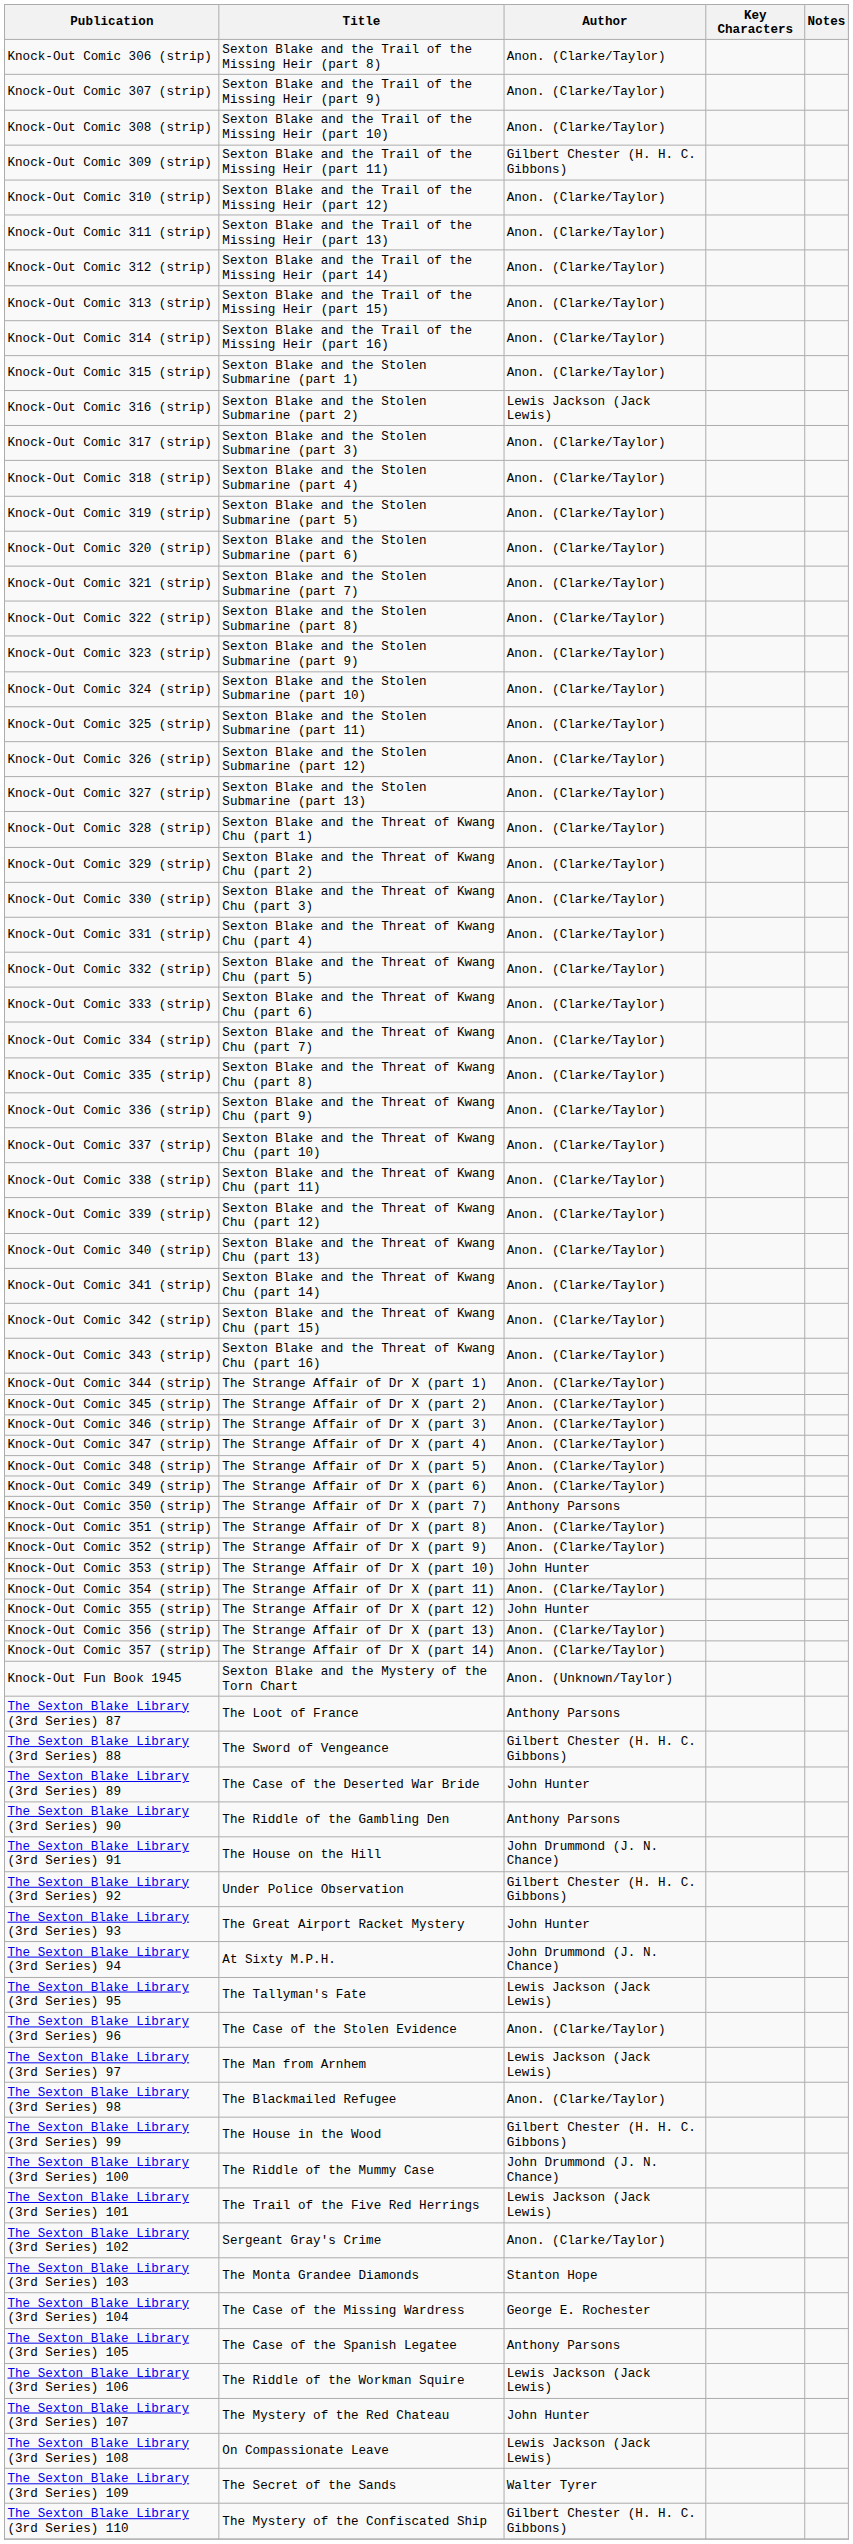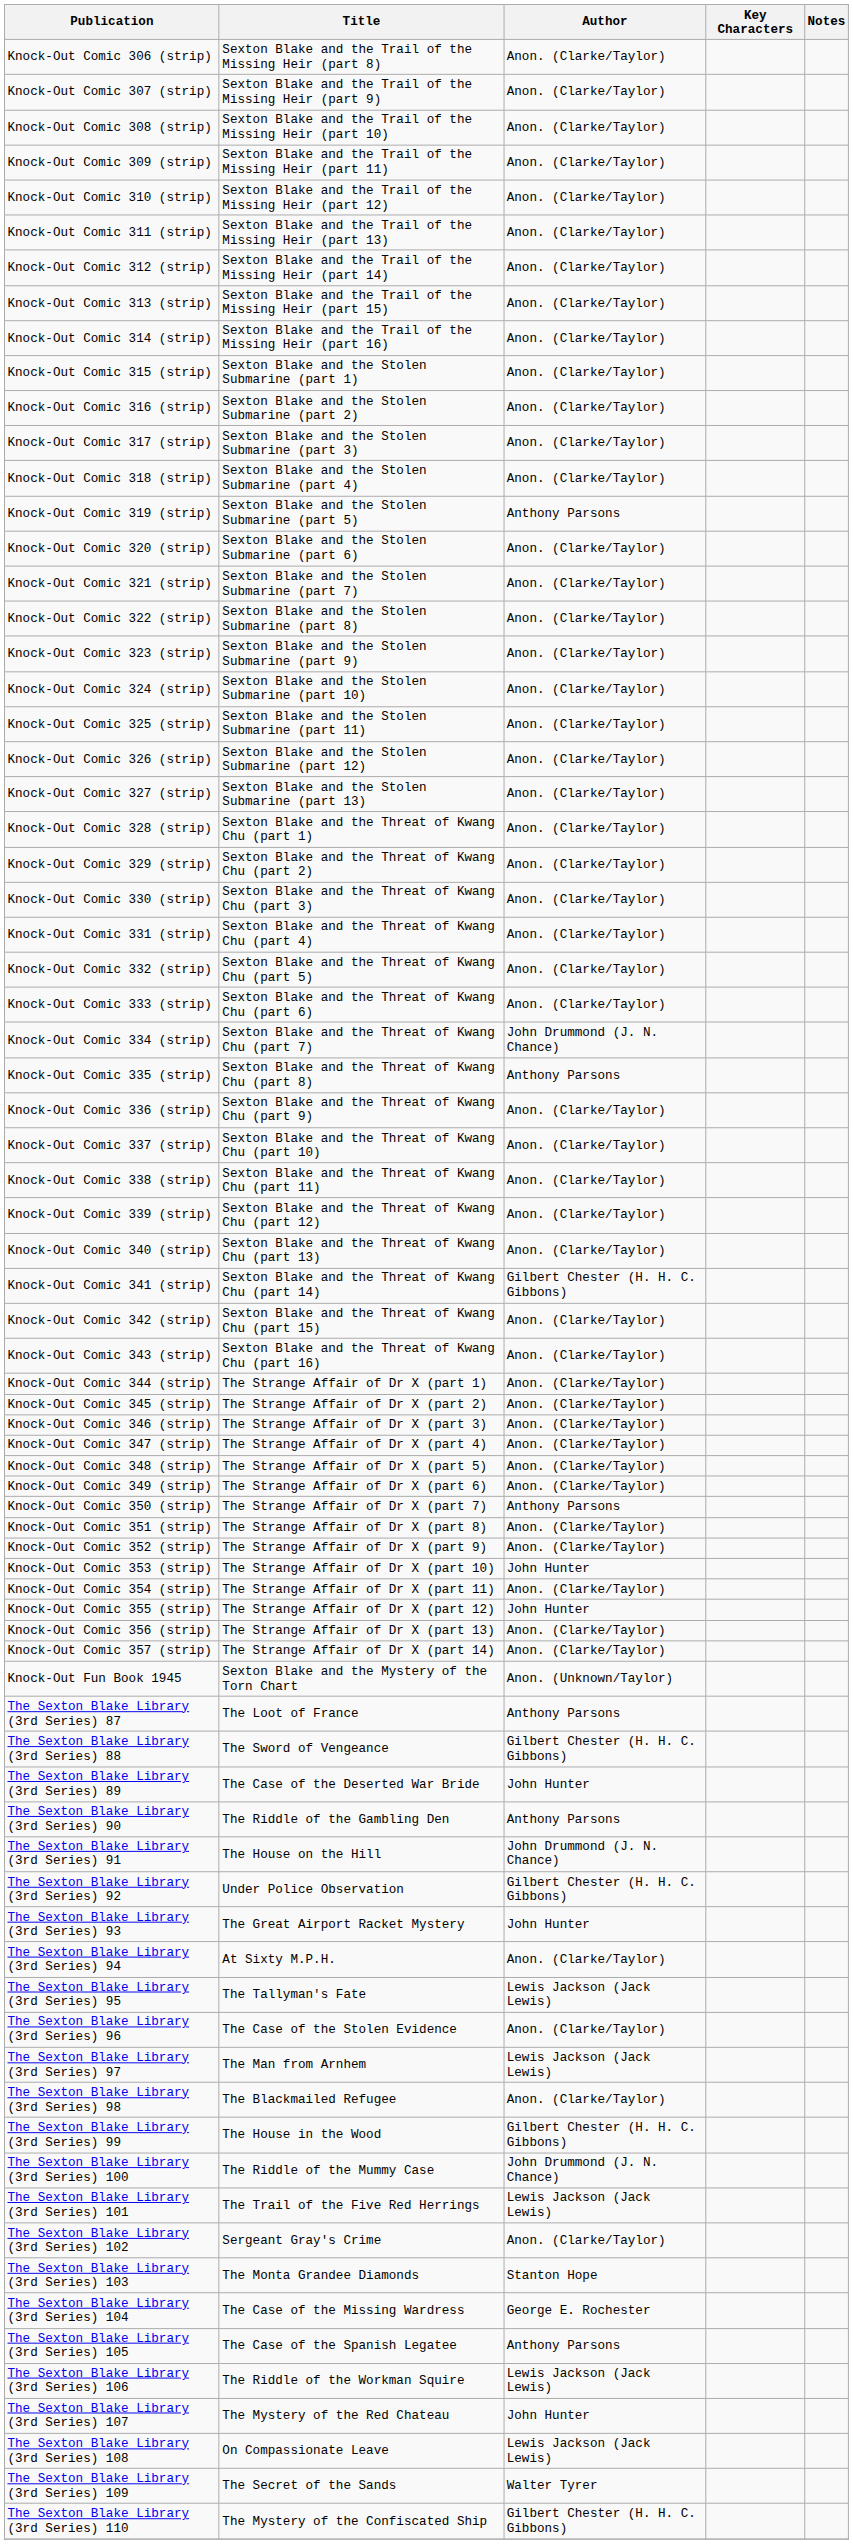 <table class="wikitable">
 <tr>
 <th>Publication</th>
 <th>Title</th>
 <th>Author</th>
 <th>Key Characters</th>
 <th>Notes</th>
 </tr>
 <tr>
 <td>Knock-Out Comic 306 (strip)</td>
 <td>Sexton Blake and the Trail of the Missing Heir (part 8)</td>
 <td>Anon. (Clarke/Taylor)</td>
 <td></td>
 <td></td>
 </tr>
 <tr>
 <td>Knock-Out Comic 307 (strip)</td>
 <td>Sexton Blake and the Trail of the Missing Heir (part 9)</td>
 <td>Anon. (Clarke/Taylor)</td>
 <td></td>
 <td></td>
 </tr>
 <tr>
 <td>Knock-Out Comic 308 (strip)</td>
 <td>Sexton Blake and the Trail of the Missing Heir (part 10)</td>
 <td>Anon. (Clarke/Taylor)</td>
 <td></td>
 <td></td>
 </tr>
 <tr>
 <td>Knock-Out Comic 309 (strip)</td>
 <td>Sexton Blake and the Trail of the Missing Heir (part 11)</td>
-<td>Gilbert Chester (H. H. C. Gibbons)</td>
+<td>Anon. (Clarke/Taylor)</td>
 <td></td>
 <td></td>
 </tr>
 <tr>
 <td>Knock-Out Comic 310 (strip)</td>
 <td>Sexton Blake and the Trail of the Missing Heir (part 12)</td>
 <td>Anon. (Clarke/Taylor)</td>
 <td></td>
 <td></td>
 </tr>
 <tr>
 <td>Knock-Out Comic 311 (strip)</td>
 <td>Sexton Blake and the Trail of the Missing Heir (part 13)</td>
 <td>Anon. (Clarke/Taylor)</td>
 <td></td>
 <td></td>
 </tr>
 <tr>
 <td>Knock-Out Comic 312 (strip)</td>
 <td>Sexton Blake and the Trail of the Missing Heir (part 14)</td>
 <td>Anon. (Clarke/Taylor)</td>
 <td></td>
 <td></td>
 </tr>
 <tr>
 <td>Knock-Out Comic 313 (strip)</td>
 <td>Sexton Blake and the Trail of the Missing Heir (part 15)</td>
 <td>Anon. (Clarke/Taylor)</td>
 <td></td>
 <td></td>
 </tr>
 <tr>
 <td>Knock-Out Comic 314 (strip)</td>
 <td>Sexton Blake and the Trail of the Missing Heir (part 16)</td>
 <td>Anon. (Clarke/Taylor)</td>
 <td></td>
 <td></td>
 </tr>
 <tr>
 <td>Knock-Out Comic 315 (strip)</td>
 <td>Sexton Blake and the Stolen Submarine (part 1)</td>
 <td>Anon. (Clarke/Taylor)</td>
 <td></td>
 <td></td>
 </tr>
 <tr>
 <td>Knock-Out Comic 316 (strip)</td>
 <td>Sexton Blake and the Stolen Submarine (part 2)</td>
-<td>Lewis Jackson (Jack Lewis)</td>
+<td>Anon. (Clarke/Taylor)</td>
 <td></td>
 <td></td>
 </tr>
 <tr>
 <td>Knock-Out Comic 317 (strip)</td>
 <td>Sexton Blake and the Stolen Submarine (part 3)</td>
 <td>Anon. (Clarke/Taylor)</td>
 <td></td>
 <td></td>
 </tr>
 <tr>
 <td>Knock-Out Comic 318 (strip)</td>
 <td>Sexton Blake and the Stolen Submarine (part 4)</td>
 <td>Anon. (Clarke/Taylor)</td>
 <td></td>
 <td></td>
 </tr>
 <tr>
 <td>Knock-Out Comic 319 (strip)</td>
 <td>Sexton Blake and the Stolen Submarine (part 5)</td>
-<td>Anon. (Clarke/Taylor)</td>
+<td>Anthony Parsons</td>
 <td></td>
 <td></td>
 </tr>
 <tr>
 <td>Knock-Out Comic 320 (strip)</td>
 <td>Sexton Blake and the Stolen Submarine (part 6)</td>
 <td>Anon. (Clarke/Taylor)</td>
 <td></td>
 <td></td>
 </tr>
 <tr>
 <td>Knock-Out Comic 321 (strip)</td>
 <td>Sexton Blake and the Stolen Submarine (part 7)</td>
 <td>Anon. (Clarke/Taylor)</td>
 <td></td>
 <td></td>
 </tr>
 <tr>
 <td>Knock-Out Comic 322 (strip)</td>
 <td>Sexton Blake and the Stolen Submarine (part 8)</td>
 <td>Anon. (Clarke/Taylor)</td>
 <td></td>
 <td></td>
 </tr>
 <tr>
 <td>Knock-Out Comic 323 (strip)</td>
 <td>Sexton Blake and the Stolen Submarine (part 9)</td>
 <td>Anon. (Clarke/Taylor)</td>
 <td></td>
 <td></td>
 </tr>
 <tr>
 <td>Knock-Out Comic 324 (strip)</td>
 <td>Sexton Blake and the Stolen Submarine (part 10)</td>
 <td>Anon. (Clarke/Taylor)</td>
 <td></td>
 <td></td>
 </tr>
 <tr>
 <td>Knock-Out Comic 325 (strip)</td>
 <td>Sexton Blake and the Stolen Submarine (part 11)</td>
 <td>Anon. (Clarke/Taylor)</td>
 <td></td>
 <td></td>
 </tr>
 <tr>
 <td>Knock-Out Comic 326 (strip)</td>
 <td>Sexton Blake and the Stolen Submarine (part 12)</td>
 <td>Anon. (Clarke/Taylor)</td>
 <td></td>
 <td></td>
 </tr>
 <tr>
 <td>Knock-Out Comic 327 (strip)</td>
 <td>Sexton Blake and the Stolen Submarine (part 13)</td>
 <td>Anon. (Clarke/Taylor)</td>
 <td></td>
 <td></td>
 </tr>
 <tr>
 <td>Knock-Out Comic 328 (strip)</td>
 <td>Sexton Blake and the Threat of Kwang Chu (part 1)</td>
 <td>Anon. (Clarke/Taylor)</td>
 <td></td>
 <td></td>
 </tr>
 <tr>
 <td>Knock-Out Comic 329 (strip)</td>
 <td>Sexton Blake and the Threat of Kwang Chu (part 2)</td>
 <td>Anon. (Clarke/Taylor)</td>
 <td></td>
 <td></td>
 </tr>
 <tr>
 <td>Knock-Out Comic 330 (strip)</td>
 <td>Sexton Blake and the Threat of Kwang Chu (part 3)</td>
 <td>Anon. (Clarke/Taylor)</td>
 <td></td>
 <td></td>
 </tr>
 <tr>
 <td>Knock-Out Comic 331 (strip)</td>
 <td>Sexton Blake and the Threat of Kwang Chu (part 4)</td>
 <td>Anon. (Clarke/Taylor)</td>
 <td></td>
 <td></td>
 </tr>
 <tr>
 <td>Knock-Out Comic 332 (strip)</td>
 <td>Sexton Blake and the Threat of Kwang Chu (part 5)</td>
 <td>Anon. (Clarke/Taylor)</td>
 <td></td>
 <td></td>
 </tr>
 <tr>
 <td>Knock-Out Comic 333 (strip)</td>
 <td>Sexton Blake and the Threat of Kwang Chu (part 6)</td>
 <td>Anon. (Clarke/Taylor)</td>
 <td></td>
 <td></td>
 </tr>
 <tr>
 <td>Knock-Out Comic 334 (strip)</td>
 <td>Sexton Blake and the Threat of Kwang Chu (part 7)</td>
-<td>Anon. (Clarke/Taylor)</td>
+<td>John Drummond (J. N. Chance)</td>
 <td></td>
 <td></td>
 </tr>
 <tr>
 <td>Knock-Out Comic 335 (strip)</td>
 <td>Sexton Blake and the Threat of Kwang Chu (part 8)</td>
-<td>Anon. (Clarke/Taylor)</td>
+<td>Anthony Parsons</td>
 <td></td>
 <td></td>
 </tr>
 <tr>
 <td>Knock-Out Comic 336 (strip)</td>
 <td>Sexton Blake and the Threat of Kwang Chu (part 9)</td>
 <td>Anon. (Clarke/Taylor)</td>
 <td></td>
 <td></td>
 </tr>
 <tr>
 <td>Knock-Out Comic 337 (strip)</td>
 <td>Sexton Blake and the Threat of Kwang Chu (part 10)</td>
 <td>Anon. (Clarke/Taylor)</td>
 <td></td>
 <td></td>
 </tr>
 <tr>
 <td>Knock-Out Comic 338 (strip)</td>
 <td>Sexton Blake and the Threat of Kwang Chu (part 11)</td>
 <td>Anon. (Clarke/Taylor)</td>
 <td></td>
 <td></td>
 </tr>
 <tr>
 <td>Knock-Out Comic 339 (strip)</td>
 <td>Sexton Blake and the Threat of Kwang Chu (part 12)</td>
 <td>Anon. (Clarke/Taylor)</td>
 <td></td>
 <td></td>
 </tr>
 <tr>
 <td>Knock-Out Comic 340 (strip)</td>
 <td>Sexton Blake and the Threat of Kwang Chu (part 13)</td>
 <td>Anon. (Clarke/Taylor)</td>
 <td></td>
 <td></td>
 </tr>
 <tr>
 <td>Knock-Out Comic 341 (strip)</td>
 <td>Sexton Blake and the Threat of Kwang Chu (part 14)</td>
-<td>Anon. (Clarke/Taylor)</td>
+<td>Gilbert Chester (H. H. C. Gibbons)</td>
 <td></td>
 <td></td>
 </tr>
 <tr>
 <td>Knock-Out Comic 342 (strip)</td>
 <td>Sexton Blake and the Threat of Kwang Chu (part 15)</td>
 <td>Anon. (Clarke/Taylor)</td>
 <td></td>
 <td></td>
 </tr>
 <tr>
 <td>Knock-Out Comic 343 (strip)</td>
 <td>Sexton Blake and the Threat of Kwang Chu (part 16)</td>
 <td>Anon. (Clarke/Taylor)</td>
 <td></td>
 <td></td>
 </tr>
 <tr>
 <td>Knock-Out Comic 344 (strip)</td>
 <td>The Strange Affair of Dr X (part 1)</td>
 <td>Anon. (Clarke/Taylor)</td>
 <td></td>
 <td></td>
 </tr>
 <tr>
 <td>Knock-Out Comic 345 (strip)</td>
 <td>The Strange Affair of Dr X (part 2)</td>
 <td>Anon. (Clarke/Taylor)</td>
 <td></td>
 <td></td>
 </tr>
 <tr>
 <td>Knock-Out Comic 346 (strip)</td>
 <td>The Strange Affair of Dr X (part 3)</td>
 <td>Anon. (Clarke/Taylor)</td>
 <td></td>
 <td></td>
 </tr>
 <tr>
 <td>Knock-Out Comic 347 (strip)</td>
 <td>The Strange Affair of Dr X (part 4)</td>
 <td>Anon. (Clarke/Taylor)</td>
 <td></td>
 <td></td>
 </tr>
 <tr>
 <td>Knock-Out Comic 348 (strip)</td>
 <td>The Strange Affair of Dr X (part 5)</td>
 <td>Anon. (Clarke/Taylor)</td>
 <td></td>
 <td></td>
 </tr>
 <tr>
 <td>Knock-Out Comic 349 (strip)</td>
 <td>The Strange Affair of Dr X (part 6)</td>
 <td>Anon. (Clarke/Taylor)</td>
 <td></td>
 <td></td>
 </tr>
 <tr>
 <td>Knock-Out Comic 350 (strip)</td>
 <td>The Strange Affair of Dr X (part 7)</td>
 <td>Anthony Parsons</td>
 <td></td>
 <td></td>
 </tr>
 <tr>
 <td>Knock-Out Comic 351 (strip)</td>
 <td>The Strange Affair of Dr X (part 8)</td>
 <td>Anon. (Clarke/Taylor)</td>
 <td></td>
 <td></td>
 </tr>
 <tr>
 <td>Knock-Out Comic 352 (strip)</td>
 <td>The Strange Affair of Dr X (part 9)</td>
 <td>Anon. (Clarke/Taylor)</td>
 <td></td>
 <td></td>
 </tr>
 <tr>
 <td>Knock-Out Comic 353 (strip)</td>
 <td>The Strange Affair of Dr X (part 10)</td>
 <td>John Hunter</td>
 <td></td>
 <td></td>
 </tr>
 <tr>
 <td>Knock-Out Comic 354 (strip)</td>
 <td>The Strange Affair of Dr X (part 11)</td>
 <td>Anon. (Clarke/Taylor)</td>
 <td></td>
 <td></td>
 </tr>
 <tr>
 <td>Knock-Out Comic 355 (strip)</td>
 <td>The Strange Affair of Dr X (part 12)</td>
 <td>John Hunter</td>
 <td></td>
 <td></td>
 </tr>
 <tr>
 <td>Knock-Out Comic 356 (strip)</td>
 <td>The Strange Affair of Dr X (part 13)</td>
 <td>Anon. (Clarke/Taylor)</td>
 <td></td>
 <td></td>
 </tr>
 <tr>
 <td>Knock-Out Comic 357 (strip)</td>
 <td>The Strange Affair of Dr X (part 14)</td>
 <td>Anon. (Clarke/Taylor)</td>
 <td></td>
 <td></td>
 </tr>
 <tr>
 <td>Knock-Out Fun Book 1945</td>
 <td>Sexton Blake and the Mystery of the Torn Chart</td>
 <td>Anon. (Unknown/Taylor)</td>
 <td></td>
 <td></td>
 </tr>
 <tr>
 <td><a href='#'>The Sexton Blake Library</a> (3rd Series) 87</td>
 <td>The Loot of France</td>
 <td>Anthony Parsons</td>
 <td></td>
 <td></td>
 </tr>
 <tr>
 <td><a href='#'>The Sexton Blake Library</a> (3rd Series) 88</td>
 <td>The Sword of Vengeance</td>
 <td>Gilbert Chester (H. H. C. Gibbons)</td>
 <td></td>
 <td></td>
 </tr>
 <tr>
 <td><a href='#'>The Sexton Blake Library</a> (3rd Series) 89</td>
 <td>The Case of the Deserted War Bride</td>
 <td>John Hunter</td>
 <td></td>
 <td></td>
 </tr>
 <tr>
 <td><a href='#'>The Sexton Blake Library</a> (3rd Series) 90</td>
 <td>The Riddle of the Gambling Den</td>
 <td>Anthony Parsons</td>
 <td></td>
 <td></td>
 </tr>
 <tr>
 <td><a href='#'>The Sexton Blake Library</a> (3rd Series) 91</td>
 <td>The House on the Hill</td>
 <td>John Drummond (J. N. Chance)</td>
 <td></td>
 <td></td>
 </tr>
 <tr>
 <td><a href='#'>The Sexton Blake Library</a> (3rd Series) 92</td>
 <td>Under Police Observation</td>
 <td>Gilbert Chester (H. H. C. Gibbons)</td>
 <td></td>
 <td></td>
 </tr>
 <tr>
 <td><a href='#'>The Sexton Blake Library</a> (3rd Series) 93</td>
 <td>The Great Airport Racket Mystery</td>
 <td>John Hunter</td>
 <td></td>
 <td></td>
 </tr>
 <tr>
 <td><a href='#'>The Sexton Blake Library</a> (3rd Series) 94</td>
 <td>At Sixty M.P.H.</td>
-<td>John Drummond (J. N. Chance)</td>
+<td>Anon. (Clarke/Taylor)</td>
 <td></td>
 <td></td>
 </tr>
 <tr>
 <td><a href='#'>The Sexton Blake Library</a> (3rd Series) 95</td>
 <td>The Tallyman's Fate</td>
 <td>Lewis Jackson (Jack Lewis)</td>
 <td></td>
 <td></td>
 </tr>
 <tr>
 <td><a href='#'>The Sexton Blake Library</a> (3rd Series) 96</td>
 <td>The Case of the Stolen Evidence</td>
 <td>Anon. (Clarke/Taylor)</td>
 <td></td>
 <td></td>
 </tr>
 <tr>
 <td><a href='#'>The Sexton Blake Library</a> (3rd Series) 97</td>
 <td>The Man from Arnhem</td>
 <td>Lewis Jackson (Jack Lewis)</td>
 <td></td>
 <td></td>
 </tr>
 <tr>
 <td><a href='#'>The Sexton Blake Library</a> (3rd Series) 98</td>
 <td>The Blackmailed Refugee</td>
 <td>Anon. (Clarke/Taylor)</td>
 <td></td>
 <td></td>
 </tr>
 <tr>
 <td><a href='#'>The Sexton Blake Library</a> (3rd Series) 99</td>
 <td>The House in the Wood</td>
 <td>Gilbert Chester (H. H. C. Gibbons)</td>
 <td></td>
 <td></td>
 </tr>
 <tr>
 <td><a href='#'>The Sexton Blake Library</a> (3rd Series) 100</td>
 <td>The Riddle of the Mummy Case</td>
 <td>John Drummond (J. N. Chance)</td>
 <td></td>
 <td></td>
 </tr>
 <tr>
 <td><a href='#'>The Sexton Blake Library</a> (3rd Series) 101</td>
 <td>The Trail of the Five Red Herrings</td>
 <td>Lewis Jackson (Jack Lewis)</td>
 <td></td>
 <td></td>
 </tr>
 <tr>
 <td><a href='#'>The Sexton Blake Library</a> (3rd Series) 102</td>
 <td>Sergeant Gray's Crime</td>
 <td>Anon. (Clarke/Taylor)</td>
 <td></td>
 <td></td>
 </tr>
 <tr>
 <td><a href='#'>The Sexton Blake Library</a> (3rd Series) 103</td>
 <td>The Monta Grandee Diamonds</td>
 <td>Stanton Hope</td>
 <td></td>
 <td></td>
 </tr>
 <tr>
 <td><a href='#'>The Sexton Blake Library</a> (3rd Series) 104</td>
 <td>The Case of the Missing Wardress</td>
 <td>George E. Rochester</td>
 <td></td>
 <td></td>
 </tr>
 <tr>
 <td><a href='#'>The Sexton Blake Library</a> (3rd Series) 105</td>
 <td>The Case of the Spanish Legatee</td>
 <td>Anthony Parsons</td>
 <td></td>
 <td></td>
 </tr>
 <tr>
 <td><a href='#'>The Sexton Blake Library</a> (3rd Series) 106</td>
 <td>The Riddle of the Workman Squire</td>
 <td>Lewis Jackson (Jack Lewis)</td>
 <td></td>
 <td></td>
 </tr>
 <tr>
 <td><a href='#'>The Sexton Blake Library</a> (3rd Series) 107</td>
 <td>The Mystery of the Red Chateau</td>
 <td>John Hunter</td>
 <td></td>
 <td></td>
 </tr>
 <tr>
 <td><a href='#'>The Sexton Blake Library</a> (3rd Series) 108</td>
 <td>On Compassionate Leave</td>
 <td>Lewis Jackson (Jack Lewis)</td>
 <td></td>
 <td></td>
 </tr>
 <tr>
 <td><a href='#'>The Sexton Blake Library</a> (3rd Series) 109</td>
 <td>The Secret of the Sands</td>
 <td>Walter Tyrer</td>
 <td></td>
 <td></td>
 </tr>
 <tr>
 <td><a href='#'>The Sexton Blake Library</a> (3rd Series) 110</td>
 <td>The Mystery of the Confiscated Ship</td>
 <td>Gilbert Chester (H. H. C. Gibbons)</td>
 <td></td>
 <td></td>
 </tr>
 <tr>
 </tr>
 </table>
